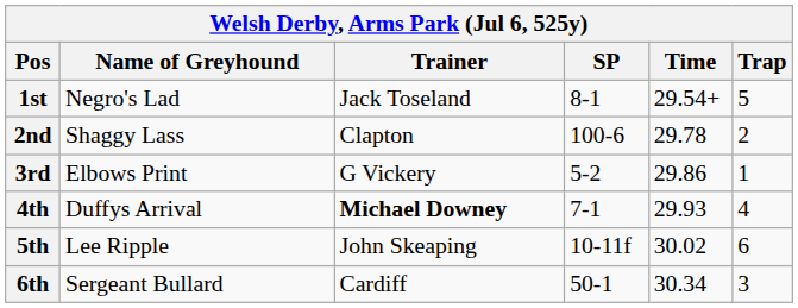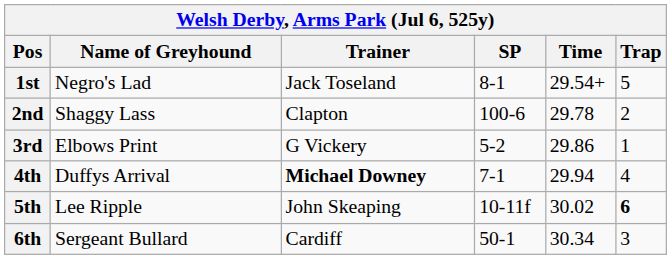 <table class="wikitable">
 <tr>
 <th colspan="6"><a href='#'>Welsh Derby</a>, <a href='#'>Arms Park</a> (Jul 6, 525y)</th>
 </tr>
 <tr>
 <th width=30>Pos</th>
 <th width=180>Name of Greyhound</th>
 <th width=150>Trainer</th>
 <th width=50>SP</th>
 <th width=50>Time</th>
 <th width=30>Trap</th>
 </tr>
 <tr>
 <th>1st</th>
 <td>Negro's Lad</td>
 <td>Jack Toseland</td>
 <td>8-1</td>
 <td>29.54+</td>
 <td>5</td>
 </tr>
 <tr>
 <th>2nd</th>
 <td>Shaggy Lass</td>
 <td>Clapton</td>
 <td>100-6</td>
 <td>29.78</td>
 <td>2</td>
 </tr>
 <tr>
 <th>3rd</th>
 <td>Elbows Print</td>
 <td>G Vickery</td>
 <td>5-2</td>
 <td>29.86</td>
 <td>1</td>
 </tr>
 <tr>
 <th>4th</th>
 <td>Duffys Arrival</td>
 <td><strong>Michael Downey</strong></td>
 <td>7-1</td>
-<td>29.93</td>
+<td>29.94</td>
 <td>4</td>
 </tr>
 <tr>
 <th>5th</th>
 <td>Lee Ripple</td>
 <td>John Skeaping</td>
 <td>10-11f</td>
 <td>30.02</td>
-<td>6</td>
+<td><strong>6</strong></td>
 </tr>
 <tr>
 <th>6th</th>
 <td>Sergeant Bullard</td>
 <td>Cardiff</td>
 <td>50-1</td>
 <td>30.34</td>
 <td>3</td>
 </tr>
 </table>
